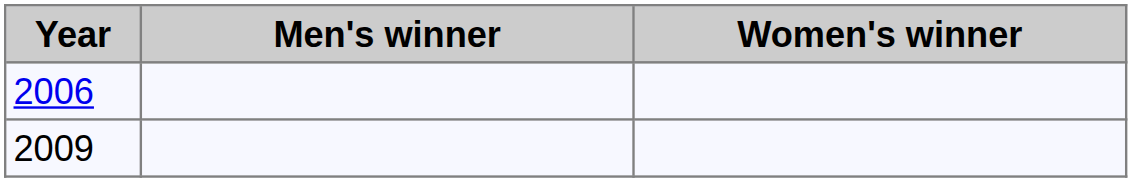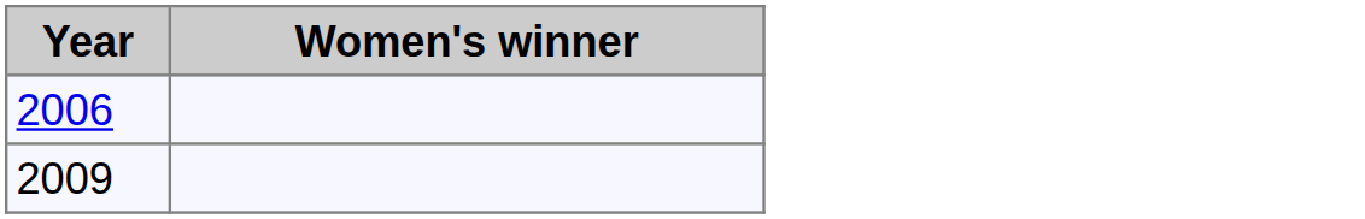 <table bgcolor="#f7f8ff" cellpadding="3" cellspacing="0" border="1" style="font-size: 95%; border: gray solid 1px; border-collapse: collapse;">
 <tr bgcolor="#CCCCCC">
 <td align="center" width="50"><strong>Year</strong></td>
-<td align="center" width="200"><strong>Men's winner</strong></td>
 <td align="center" width="200"><strong>Women's winner</strong></td>
 </tr>
 <tr align="left">
 <td><a href='#'>2006</a></td>
 <td></td>
-<td></td>
 </tr>
 <tr>
 <td>2009</td>
 <td></td>
-<td></td>
 </tr>
 </table>
